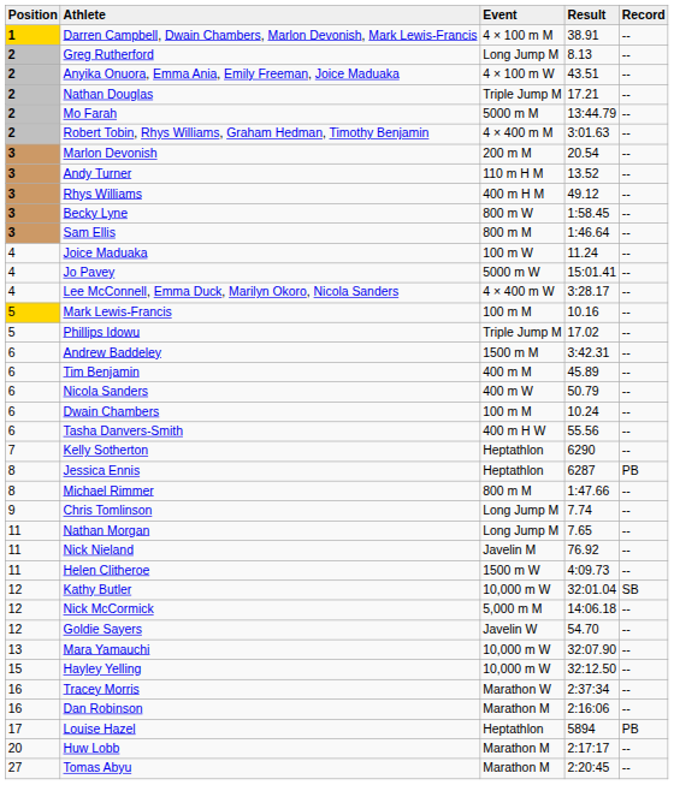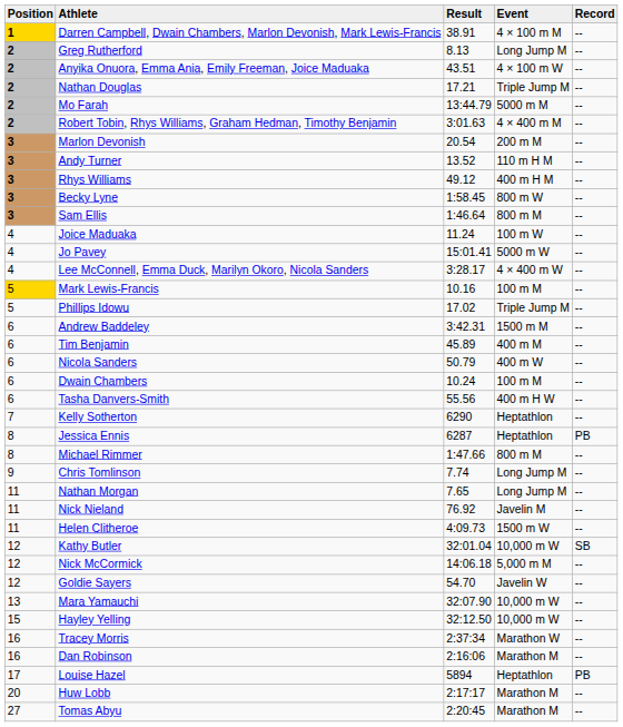 <table class="wikitable">
 <tr>
 <td !align="center" bgcolor="efefef"><strong>Position</strong></td>
 <td !align="center" bgcolor="efefef"><strong>Athlete</strong></td>
+<td !align="center" bgcolor="efefef"><strong>Result</strong></td>
 <td !align="center" bgcolor="efefef"><strong>Event</strong></td>
-<td !align="center" bgcolor="efefef"><strong>Result</strong></td>
 <td !align="center" bgcolor="efefef"><strong>Record</strong></td>
 </tr>
 <tr>
 <td bgcolor=gold><strong>1</strong></td>
 <td><a href='#'>Darren Campbell</a>, <a href='#'>Dwain Chambers</a>, <a href='#'>Marlon Devonish</a>, <a href='#'>Mark Lewis-Francis</a></td>
+<td>38.91</td>
 <td>4 × 100 m M</td>
-<td>38.91</td>
 <td>--</td>
 </tr>
 <tr>
 <td bgcolor=silver><strong>2</strong></td>
 <td><a href='#'>Greg Rutherford</a></td>
+<td>8.13</td>
 <td>Long Jump M</td>
-<td>8.13</td>
 <td>--</td>
 </tr>
 <tr>
 <td bgcolor=silver><strong>2</strong></td>
 <td><a href='#'>Anyika Onuora</a>, <a href='#'>Emma Ania</a>, <a href='#'>Emily Freeman</a>, <a href='#'>Joice Maduaka</a></td>
+<td>43.51</td>
 <td>4 × 100 m W</td>
-<td>43.51</td>
 <td>--</td>
 </tr>
 <tr>
 <td bgcolor=silver><strong>2</strong></td>
 <td><a href='#'>Nathan Douglas</a></td>
+<td>17.21</td>
 <td>Triple Jump M</td>
-<td>17.21</td>
 <td>--</td>
 </tr>
 <tr>
 <td bgcolor=silver><strong>2</strong></td>
 <td><a href='#'>Mo Farah</a></td>
+<td>13:44.79</td>
 <td>5000 m M</td>
-<td>13:44.79</td>
 <td>--</td>
 </tr>
 <tr>
 <td bgcolor=silver><strong>2</strong></td>
 <td><a href='#'>Robert Tobin</a>, <a href='#'>Rhys Williams</a>, <a href='#'>Graham Hedman</a>, <a href='#'>Timothy Benjamin</a></td>
+<td>3:01.63</td>
 <td>4 × 400 m M</td>
-<td>3:01.63</td>
 <td>--</td>
 </tr>
 <tr>
 <td bgcolor=CC9966><strong>3</strong></td>
 <td><a href='#'>Marlon Devonish</a></td>
+<td>20.54</td>
 <td>200 m M</td>
-<td>20.54</td>
 <td>--</td>
 </tr>
 <tr>
 <td bgcolor=CC9966><strong>3</strong></td>
 <td><a href='#'>Andy Turner</a></td>
+<td>13.52</td>
 <td>110 m H M</td>
-<td>13.52</td>
 <td>--</td>
 </tr>
 <tr>
 <td bgcolor=CC9966><strong>3</strong></td>
 <td><a href='#'>Rhys Williams</a></td>
+<td>49.12</td>
 <td>400 m H M</td>
-<td>49.12</td>
 <td>--</td>
 </tr>
 <tr>
 <td bgcolor=CC9966><strong>3</strong></td>
 <td><a href='#'>Becky Lyne</a></td>
+<td>1:58.45</td>
 <td>800 m W</td>
-<td>1:58.45</td>
 <td>--</td>
 </tr>
 <tr>
 <td bgcolor=CC9966><strong>3</strong></td>
 <td><a href='#'>Sam Ellis</a></td>
+<td>1:46.64</td>
 <td>800 m M</td>
-<td>1:46.64</td>
 <td>--</td>
 </tr>
 <tr>
 <td>4</td>
 <td><a href='#'>Joice Maduaka</a></td>
+<td>11.24</td>
 <td>100 m W</td>
-<td>11.24</td>
 <td>--</td>
 </tr>
 <tr>
 <td>4</td>
 <td><a href='#'>Jo Pavey</a></td>
+<td>15:01.41</td>
 <td>5000 m W</td>
-<td>15:01.41</td>
 <td>--</td>
 </tr>
 <tr>
 <td>4</td>
 <td><a href='#'>Lee McConnell</a>, <a href='#'>Emma Duck</a>, <a href='#'>Marilyn Okoro</a>, <a href='#'>Nicola Sanders</a></td>
+<td>3:28.17</td>
 <td>4 × 400 m W</td>
-<td>3:28.17</td>
 <td>--</td>
 </tr>
 <tr>
 <td style="background: gold;">5</td>
 <td><a href='#'>Mark Lewis-Francis</a></td>
+<td>10.16</td>
 <td>100 m M</td>
-<td>10.16</td>
 <td>--</td>
 </tr>
 <tr>
 <td>5</td>
 <td><a href='#'>Phillips Idowu</a></td>
+<td>17.02</td>
 <td>Triple Jump M</td>
-<td>17.02</td>
 <td>--</td>
 </tr>
 <tr>
 <td>6</td>
 <td><a href='#'>Andrew Baddeley</a></td>
+<td>3:42.31</td>
 <td>1500 m M</td>
-<td>3:42.31</td>
 <td>--</td>
 </tr>
 <tr>
 <td>6</td>
 <td><a href='#'>Tim Benjamin</a></td>
+<td>45.89</td>
 <td>400 m M</td>
-<td>45.89</td>
 <td>--</td>
 </tr>
 <tr>
 <td>6</td>
 <td><a href='#'>Nicola Sanders</a></td>
+<td>50.79</td>
 <td>400 m W</td>
-<td>50.79</td>
 <td>--</td>
 </tr>
 <tr>
 <td>6</td>
 <td><a href='#'>Dwain Chambers</a></td>
+<td>10.24</td>
 <td>100 m M</td>
-<td>10.24</td>
 <td>--</td>
 </tr>
 <tr>
 <td>6</td>
 <td><a href='#'>Tasha Danvers-Smith</a></td>
+<td>55.56</td>
 <td>400 m H W</td>
-<td>55.56</td>
 <td>--</td>
 </tr>
 <tr>
 <td>7</td>
 <td><a href='#'>Kelly Sotherton</a></td>
+<td>6290</td>
 <td>Heptathlon</td>
-<td>6290</td>
 <td>--</td>
 </tr>
 <tr>
 <td>8</td>
 <td><a href='#'>Jessica Ennis</a></td>
+<td>6287</td>
 <td>Heptathlon</td>
-<td>6287</td>
 <td>PB</td>
 </tr>
 <tr>
 <td>8</td>
 <td><a href='#'>Michael Rimmer</a></td>
+<td>1:47.66</td>
 <td>800 m M</td>
-<td>1:47.66</td>
 <td>--</td>
 </tr>
 <tr>
 <td>9</td>
 <td><a href='#'>Chris Tomlinson</a></td>
+<td>7.74</td>
 <td>Long Jump M</td>
-<td>7.74</td>
 <td>--</td>
 </tr>
 <tr>
 <td>11</td>
 <td><a href='#'>Nathan Morgan</a></td>
+<td>7.65</td>
 <td>Long Jump M</td>
-<td>7.65</td>
 <td>--</td>
 </tr>
 <tr>
 <td>11</td>
 <td><a href='#'>Nick Nieland</a></td>
+<td>76.92</td>
 <td>Javelin M</td>
-<td>76.92</td>
 <td>--</td>
 </tr>
 <tr>
 <td>11</td>
 <td><a href='#'>Helen Clitheroe</a></td>
+<td>4:09.73</td>
 <td>1500 m W</td>
-<td>4:09.73</td>
 <td>--</td>
 </tr>
 <tr>
 <td>12</td>
 <td><a href='#'>Kathy Butler</a></td>
+<td>32:01.04</td>
 <td>10,000 m W</td>
-<td>32:01.04</td>
 <td>SB</td>
 </tr>
 <tr>
 <td>12</td>
 <td><a href='#'>Nick McCormick</a></td>
+<td>14:06.18</td>
 <td>5,000 m M</td>
-<td>14:06.18</td>
 <td>--</td>
 </tr>
 <tr>
 <td>12</td>
 <td><a href='#'>Goldie Sayers</a></td>
+<td>54.70</td>
 <td>Javelin W</td>
-<td>54.70</td>
 <td>--</td>
 </tr>
 <tr>
 <td>13</td>
 <td><a href='#'>Mara Yamauchi</a></td>
+<td>32:07.90</td>
 <td>10,000 m W</td>
-<td>32:07.90</td>
 <td>--</td>
 </tr>
 <tr>
 <td>15</td>
 <td><a href='#'>Hayley Yelling</a></td>
+<td>32:12.50</td>
 <td>10,000 m W</td>
-<td>32:12.50</td>
 <td>--</td>
 </tr>
 <tr>
 <td>16</td>
 <td><a href='#'>Tracey Morris</a></td>
+<td>2:37:34</td>
 <td>Marathon W</td>
-<td>2:37:34</td>
 <td>--</td>
 </tr>
 <tr>
 <td>16</td>
 <td><a href='#'>Dan Robinson</a></td>
+<td>2:16:06</td>
 <td>Marathon M</td>
-<td>2:16:06</td>
 <td>--</td>
 </tr>
 <tr>
 <td>17</td>
 <td><a href='#'>Louise Hazel</a></td>
+<td>5894</td>
 <td>Heptathlon</td>
-<td>5894</td>
 <td>PB</td>
 </tr>
 <tr>
 <td>20</td>
 <td><a href='#'>Huw Lobb</a></td>
+<td>2:17:17</td>
 <td>Marathon M</td>
-<td>2:17:17</td>
 <td>--</td>
 </tr>
 <tr>
 <td>27</td>
 <td><a href='#'>Tomas Abyu</a></td>
+<td>2:20:45</td>
 <td>Marathon M</td>
-<td>2:20:45</td>
 <td>--</td>
 </tr>
 </table>
